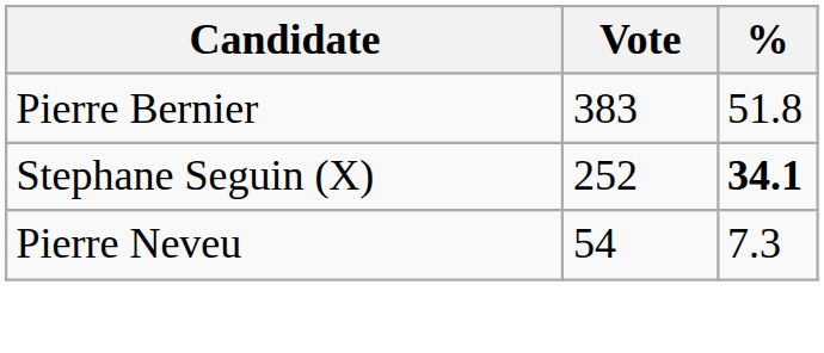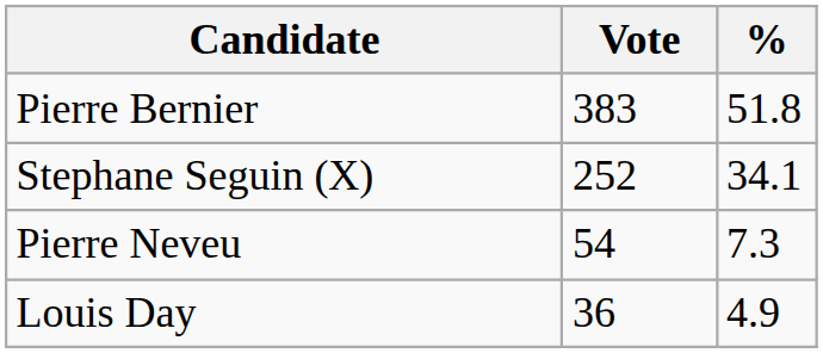 <table class="wikitable">
 <tr>
 <th bgcolor="#DDDDFF" width="200px">Candidate</th>
 <th bgcolor="#DDDDFF" width="50px">Vote</th>
 <th bgcolor="#DDDDFF" width="30px">%</th>
 </tr>
 <tr>
 <td>Pierre Bernier</td>
 <td>383</td>
 <td>51.8</td>
 </tr>
 <tr>
 <td>Stephane Seguin (X)</td>
 <td>252</td>
-<td><strong>34.1</strong></td>
+<td>34.1</td>
 </tr>
 <tr>
 <td>Pierre Neveu</td>
 <td>54</td>
 <td>7.3</td>
 </tr>
+<tr>
+<td>Louis Day</td>
+<td>36</td>
+<td>4.9</td>
+</tr>
 </table>
